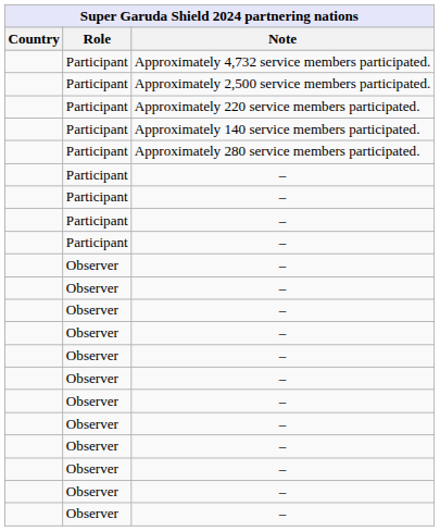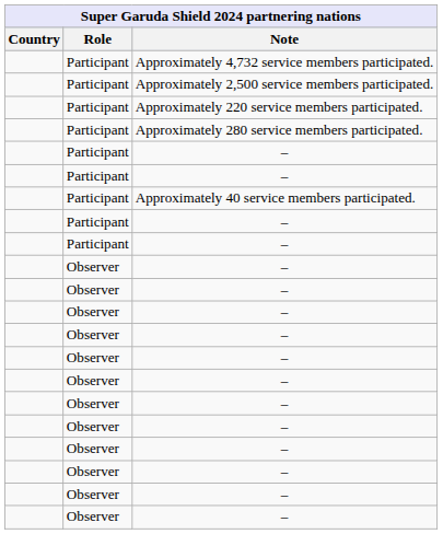 <table class="wikitable sortable">
 <tr>
 <th colspan="3" style="background: lavender;">Super Garuda Shield 2024 partnering nations</th>
 </tr>
 <tr bgcolor="aabccc">
 <th>Country</th>
 <th>Role</th>
 <th>Note</th>
 </tr>
 <tr>
 <td></td>
 <td>Participant</td>
 <td>Approximately 4,732 service members participated.</td>
 </tr>
 <tr>
 <td></td>
 <td>Participant</td>
 <td>Approximately 2,500 service members participated.</td>
 </tr>
 <tr>
 <td></td>
 <td>Participant</td>
 <td>Approximately 220 service members participated.</td>
 </tr>
 <tr>
 <td></td>
 <td>Participant</td>
-<td>Approximately 140 service members participated.</td>
-</tr>
-<tr>
-<td></td>
-<td>Participant</td>
 <td>Approximately 280 service members participated.</td>
 </tr>
 <tr>
 <td></td>
 <td>Participant</td>
 <td style="text-align: center;">–</td>
 </tr>
 <tr>
 <td></td>
 <td>Participant</td>
 <td style="text-align: center;">–</td>
+</tr>
+<tr>
+<td></td>
+<td>Participant</td>
+<td>Approximately 40 service members participated.</td>
 </tr>
 <tr>
 <td></td>
 <td>Participant</td>
 <td style="text-align: center;">–</td>
 </tr>
 <tr>
 <td></td>
 <td>Participant</td>
 <td style="text-align: center;">–</td>
 </tr>
 <tr>
 <td></td>
 <td>Observer</td>
 <td style="text-align: center;">–</td>
 </tr>
 <tr>
 <td></td>
 <td>Observer</td>
 <td style="text-align: center;">–</td>
 </tr>
 <tr>
 <td></td>
 <td>Observer</td>
 <td style="text-align: center;">–</td>
 </tr>
 <tr>
 <td></td>
 <td>Observer</td>
 <td style="text-align: center;">–</td>
 </tr>
 <tr>
 <td></td>
 <td>Observer</td>
 <td style="text-align: center;">–</td>
 </tr>
 <tr>
 <td></td>
 <td>Observer</td>
 <td style="text-align: center;">–</td>
 </tr>
 <tr>
 <td></td>
 <td>Observer</td>
 <td style="text-align: center;">–</td>
 </tr>
 <tr>
 <td></td>
 <td>Observer</td>
 <td style="text-align: center;">–</td>
 </tr>
 <tr>
 <td></td>
 <td>Observer</td>
 <td style="text-align: center;">–</td>
 </tr>
 <tr>
 <td></td>
 <td>Observer</td>
 <td style="text-align: center;">–</td>
 </tr>
 <tr>
 <td></td>
 <td>Observer</td>
 <td style="text-align: center;">–</td>
 </tr>
 <tr>
 <td></td>
 <td>Observer</td>
 <td style="text-align: center;">–</td>
 </tr>
 </table>
